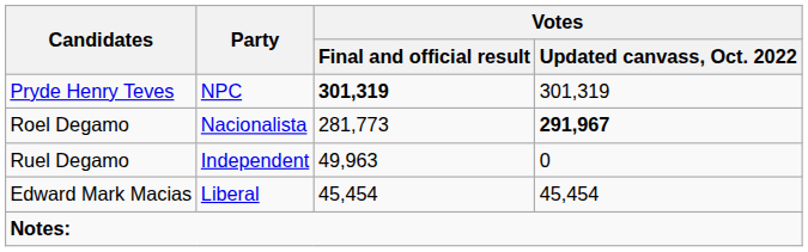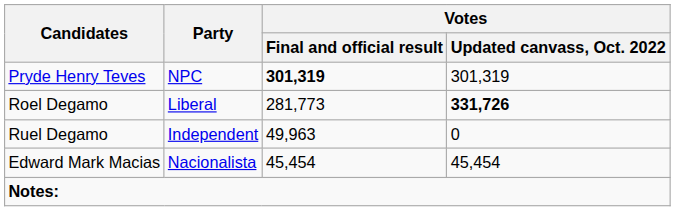 <table class=wikitable style="font-size:90%;line-height:1.30em;">
 <tr>
 <th rowspan=2 scope="col">Candidates</th>
 <th rowspan=2 scope="col">Party</th>
 <th colspan=2 scope="col">Votes</th>
 </tr>
 <tr>
 <th scope="col">Final and official result</th>
 <th scope="col">Updated canvass, Oct. 2022</th>
 </tr>
 <tr>
 <td><a href='#'>Pryde Henry Teves</a></td>
 <td><a href='#'>NPC</a></td>
 <td><strong>301,319</strong></td>
 <td>301,319</td>
 </tr>
 <tr>
 <td>Roel Degamo<br></td>
-<td><a href='#'>Nacionalista</a></td>
+<td><a href='#'>Liberal</a></td>
 <td>281,773</td>
-<td><strong>291,967</strong></td>
+<td><strong>331,726</strong></td>
 </tr>
 <tr>
 <td>Ruel Degamo</td>
 <td><a href='#'>Independent</a></td>
 <td>49,963</td>
 <td>0</td>
 </tr>
 <tr>
 <td>Edward Mark Macias</td>
-<td><a href='#'>Liberal</a></td>
+<td><a href='#'>Nacionalista</a></td>
 <td>45,454</td>
 <td>45,454</td>
 </tr>
 <tr>
 <td colspan=4><strong>Notes:</strong><br></td>
 </tr>
 </table>
